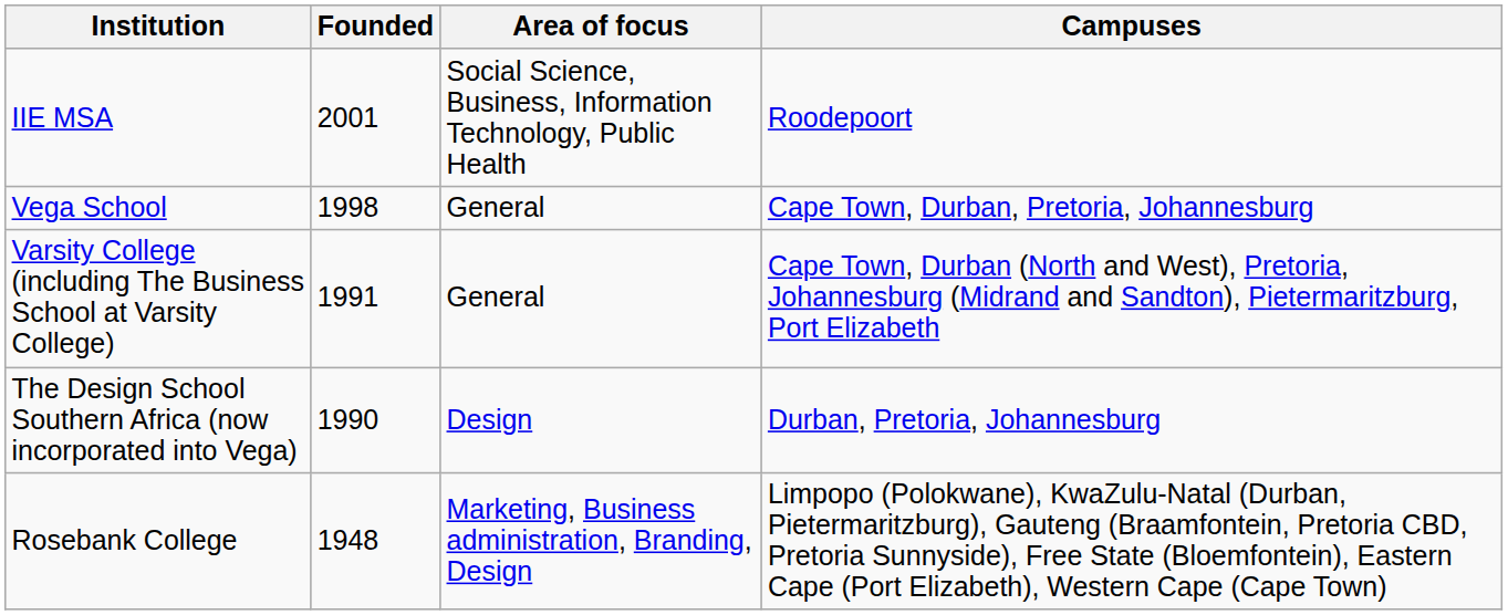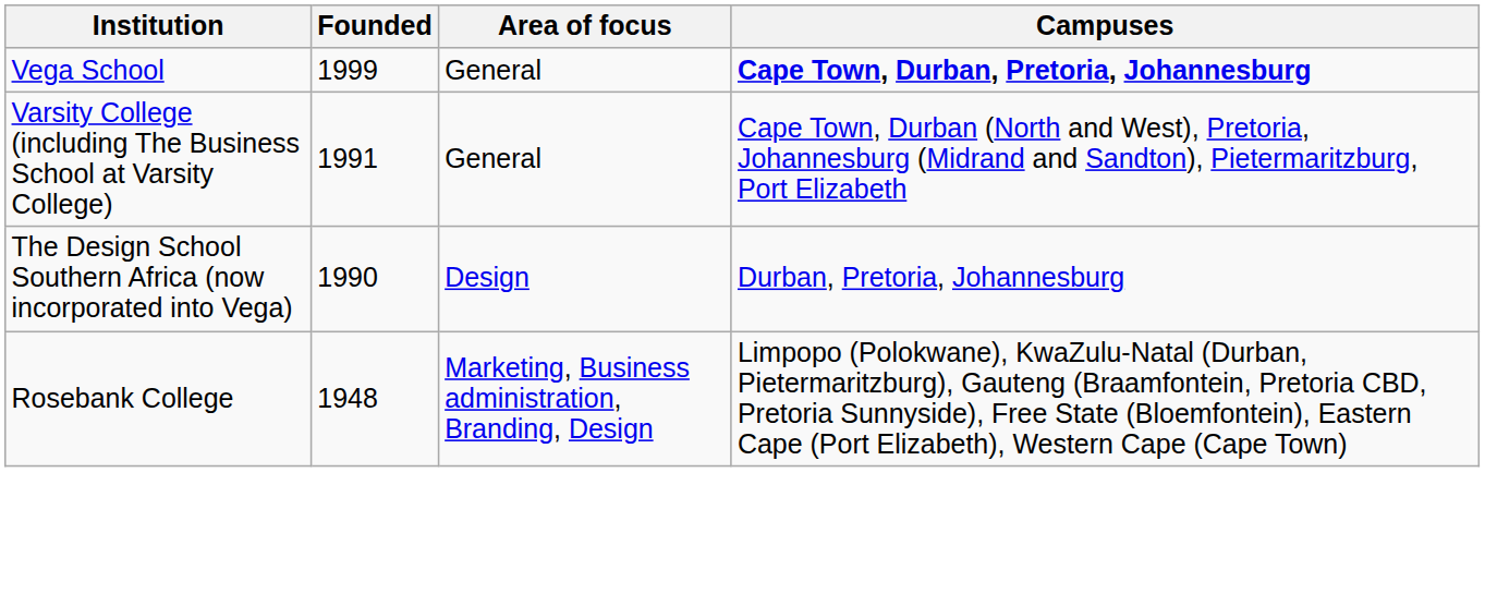 <table class="wikitable">
 <tr>
 <th>Institution</th>
 <th>Founded</th>
 <th>Area of focus</th>
 <th>Campuses</th>
 </tr>
 <tr>
-<td><a href='#'>IIE MSA</a></td>
-<td>2001</td>
-<td>Social Science, Business, Information Technology, Public Health</td>
-<td><a href='#'>Roodepoort</a></td>
-</tr>
-<tr>
 <td><a href='#'>Vega School</a></td>
-<td>1998</td>
+<td>1999</td>
 <td>General</td>
-<td><a href='#'>Cape Town</a>, <a href='#'>Durban</a>, <a href='#'>Pretoria</a>, <a href='#'>Johannesburg</a></td>
+<td><strong><a href='#'>Cape Town</a>, <a href='#'>Durban</a>, <a href='#'>Pretoria</a>, <a href='#'>Johannesburg</a></strong></td>
 </tr>
 <tr>
 <td><a href='#'>Varsity College</a> (including The Business School at Varsity College)</td>
 <td>1991</td>
 <td>General</td>
 <td><a href='#'>Cape Town</a>, <a href='#'>Durban</a> (<a href='#'>North</a> and West), <a href='#'>Pretoria</a>, <a href='#'>Johannesburg</a> (<a href='#'>Midrand</a> and <a href='#'>Sandton</a>), <a href='#'>Pietermaritzburg</a>, <a href='#'>Port Elizabeth</a></td>
 </tr>
 <tr>
 <td>The Design School Southern Africa (now incorporated into Vega)</td>
 <td>1990</td>
 <td><a href='#'>Design</a></td>
 <td><a href='#'>Durban</a>, <a href='#'>Pretoria</a>, <a href='#'>Johannesburg</a></td>
 </tr>
 <tr>
 <td>Rosebank College</td>
 <td>1948</td>
 <td><a href='#'>Marketing</a>, <a href='#'>Business administration</a>, <a href='#'>Branding</a>, <a href='#'>Design</a></td>
 <td>Limpopo (Polokwane), KwaZulu-Natal (Durban, Pietermaritzburg), Gauteng (Braamfontein, Pretoria CBD, Pretoria Sunnyside), Free State (Bloemfontein), Eastern Cape (Port Elizabeth), Western Cape (Cape Town)</td>
 </tr>
 </table>
